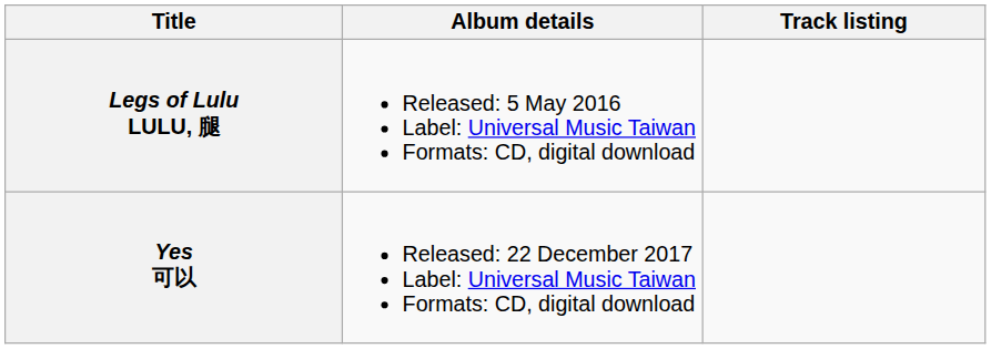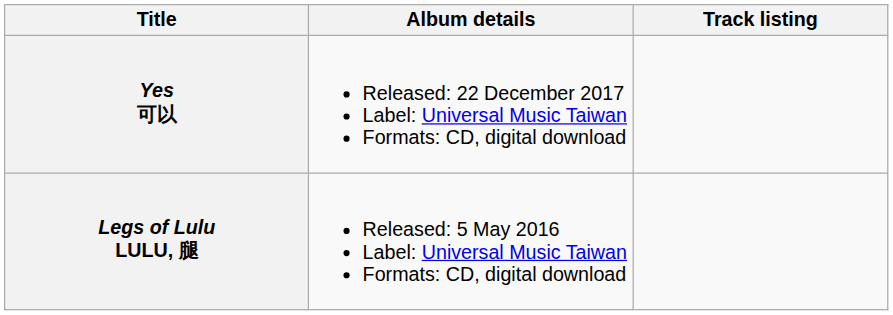 <table class="wikitable plainrowheaders" style="text-align:center;">
 <tr>
 <th style="width:15em;">Title</th>
 <th style="width:16em;">Album details</th>
 <th style="width:200px;">Track listing</th>
 </tr>
 <tr>
+<th scope="row"><em>Yes</em><br>可以</th>
+<td align="left"><br><ul><li>Released: 22 December 2017</li><li>Label: <a href='#'>Universal Music Taiwan</a></li><li>Formats: CD, digital download</li></ul></td>
+<td align="center"></td>
+</tr>
+<tr>
 <th scope="row"><em>Legs of Lulu</em> <br>LULU, 腿</th>
 <td align="left"><br><ul><li>Released: 5 May 2016</li><li>Label: <a href='#'>Universal Music Taiwan</a></li><li>Formats: CD, digital download</li></ul></td>
 <td align="center"></td>
 </tr>
-<tr>
-<th scope="row"><em>Yes</em><br>可以</th>
-<td align="left"><br><ul><li>Released: 22 December 2017</li><li>Label: <a href='#'>Universal Music Taiwan</a></li><li>Formats: CD, digital download</li></ul></td>
-<td align="center"></td>
-</tr>
 </table>
